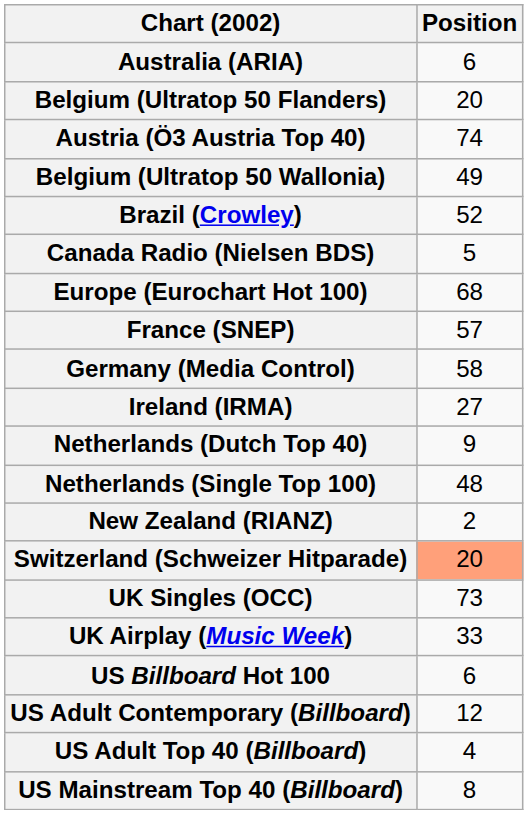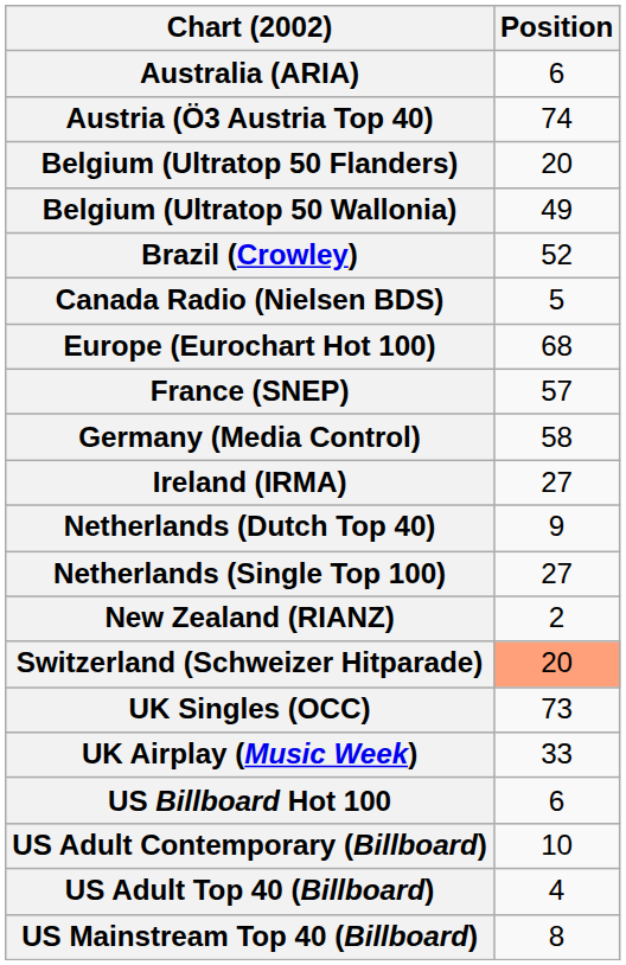 <table class="wikitable sortable plainrowheaders" style="text-align:center">
 <tr>
 <th>Chart (2002)</th>
 <th>Position</th>
 </tr>
 <tr>
 <th scope="row">Australia (ARIA)</th>
 <td>6</td>
 </tr>
 <tr>
+<th scope="row">Austria (Ö3 Austria Top 40)</th>
+<td>74</td>
+</tr>
+<tr>
 <th scope="row">Belgium (Ultratop 50 Flanders)</th>
 <td>20</td>
-</tr>
-<tr>
-<th scope="row">Austria (Ö3 Austria Top 40)</th>
-<td>74</td>
 </tr>
 <tr>
 <th scope="row">Belgium (Ultratop 50 Wallonia)</th>
 <td>49</td>
 </tr>
 <tr>
 <th scope="row">Brazil (<a href='#'>Crowley</a>)</th>
 <td>52</td>
 </tr>
 <tr>
 <th scope="row">Canada Radio (Nielsen BDS)</th>
 <td>5</td>
 </tr>
 <tr>
 <th scope="row">Europe (Eurochart Hot 100)</th>
 <td>68</td>
 </tr>
 <tr>
 <th scope="row">France (SNEP)</th>
 <td>57</td>
 </tr>
 <tr>
 <th scope="row">Germany (Media Control)</th>
 <td>58</td>
 </tr>
 <tr>
 <th scope="row">Ireland (IRMA)</th>
 <td>27</td>
 </tr>
 <tr>
 <th scope="row">Netherlands (Dutch Top 40)</th>
 <td>9</td>
 </tr>
 <tr>
 <th scope="row">Netherlands (Single Top 100)</th>
-<td>48</td>
+<td>27</td>
 </tr>
 <tr>
 <th scope="row">New Zealand (RIANZ)</th>
 <td>2</td>
 </tr>
 <tr>
 <th scope="row">Switzerland (Schweizer Hitparade)</th>
 <td style="background: lightsalmon;">20</td>
 </tr>
 <tr>
 <th scope="row">UK Singles (OCC)</th>
 <td>73</td>
 </tr>
 <tr>
 <th scope="row">UK Airplay (<em><a href='#'>Music Week</a></em>)</th>
 <td>33</td>
 </tr>
 <tr>
 <th scope="row">US <em>Billboard</em> Hot 100</th>
 <td>6</td>
 </tr>
 <tr>
 <th scope="row">US Adult Contemporary (<em>Billboard</em>)</th>
-<td>12</td>
+<td>10</td>
 </tr>
 <tr>
 <th scope="row">US Adult Top 40 (<em>Billboard</em>)</th>
 <td>4</td>
 </tr>
 <tr>
 <th scope="row">US Mainstream Top 40 (<em>Billboard</em>)</th>
 <td>8</td>
 </tr>
 </table>
